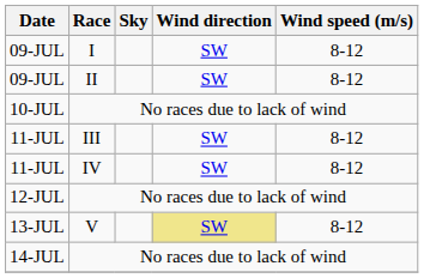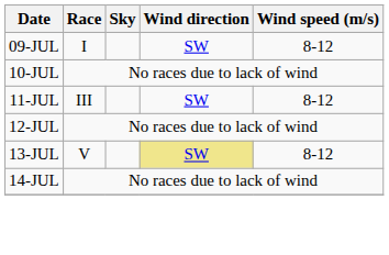 <table class="wikitable" style="text-align:right; font-size:90%">
 <tr>
 <th>Date</th>
 <th>Race</th>
 <th>Sky</th>
 <th>Wind direction</th>
 <th>Wind speed (m/s)</th>
 </tr>
 <tr>
 <td>09-JUL</td>
 <td align=center>I</td>
 <td align=left></td>
 <td align=center><a href='#'>SW</a></td>
 <td align=center>8-12</td>
 </tr>
 <tr>
-<td>09-JUL</td>
-<td align=center>II</td>
-<td align=left></td>
-<td align=center><a href='#'>SW</a></td>
-<td align=center>8-12</td>
-</tr>
-<tr>
 <td>10-JUL</td>
 <td colspan=4 align=center>No races due to lack of wind</td>
 </tr>
 <tr>
 <td>11-JUL</td>
 <td align=center>III</td>
-<td align=left></td>
-<td align=center><a href='#'>SW</a></td>
-<td align=center>8-12</td>
-</tr>
-<tr>
-<td>11-JUL</td>
-<td align=center>IV</td>
 <td align=left></td>
 <td align=center><a href='#'>SW</a></td>
 <td align=center>8-12</td>
 </tr>
 <tr>
 <td>12-JUL</td>
 <td colspan=4 align=center>No races due to lack of wind</td>
 </tr>
 <tr>
 <td>13-JUL</td>
 <td align=center>V</td>
 <td align=left></td>
 <td align=center style="background: khaki;"><a href='#'>SW</a></td>
 <td align=center>8-12</td>
 </tr>
 <tr>
 <td>14-JUL</td>
 <td colspan=4 align=center>No races due to lack of wind</td>
 </tr>
 <tr>
 </tr>
 </table>
